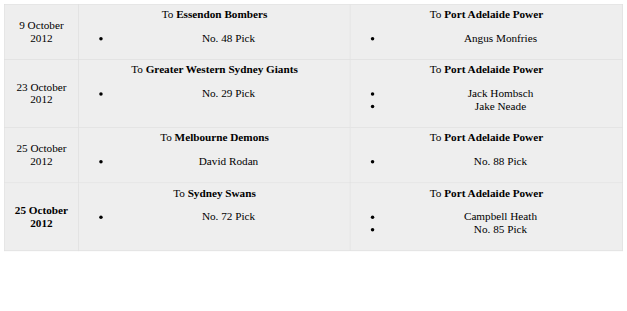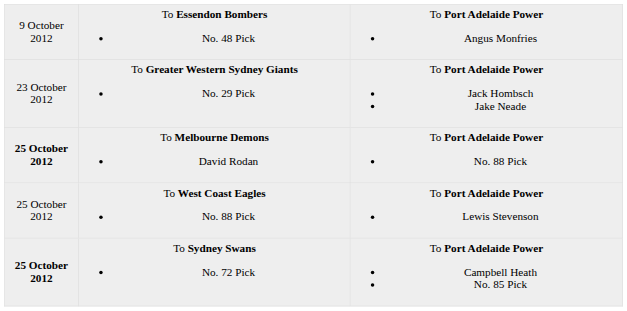 <table border=1 style="border-collapse:collapse; text-align: center; width: 100%" bordercolor="#DFDFDF"  cellpadding="5">
 <tr bgcolor="eeeeee">
 <td style="width:12%">9 October 2012<br></td>
 <td style="width:44%" valign="top" style="background:black; color:red">To <strong>Essendon Bombers</strong><br><ul><li>No. 48 Pick</li></ul></td>
 <td style="width:44%" valign="top" style="background:teal; color:white">To <strong>Port Adelaide Power</strong><br><ul><li>Angus Monfries</li></ul></td>
 </tr>
 <tr bgcolor="eeeeee">
 <td style="width:12%">23 October 2012<br></td>
 <td style="width:44%" valign="top" style="background:orange; color:black">To <strong>Greater Western Sydney Giants</strong><br><ul><li>No. 29 Pick</li></ul></td>
 <td style="width:44%" valign="top" style="background:teal; color:white">To <strong>Port Adelaide Power</strong><br><ul><li>Jack Hombsch</li><li>Jake Neade</li></ul></td>
 </tr>
 <tr bgcolor="eeeeee">
-<td style="width:12%">25 October 2012<br></td>
+<td style="width:12%"><strong>25 October 2012<br></strong></td>
 <td style="width:44%" valign="top" style="background:navy; color:red">To <strong>Melbourne Demons</strong><br><ul><li>David Rodan</li></ul></td>
 <td style="width:44%" valign="top" style="background:teal; color:white">To <strong>Port Adelaide Power</strong><br><ul><li>No. 88 Pick</li></ul></td>
+</tr>
+<tr bgcolor="eeeeee">
+<td style="width:12%">25 October 2012<br></td>
+<td style="width:44%" valign="top" style="background:navy; color:gold">To <strong>West Coast Eagles</strong><br><ul><li>No. 88 Pick</li></ul></td>
+<td style="width:44%" valign="top" style="background:teal; color:white">To <strong>Port Adelaide Power</strong><br><ul><li>Lewis Stevenson</li></ul></td>
 </tr>
 <tr bgcolor="eeeeee">
 <td style="width:12%"><strong>25 October 2012<br></strong></td>
 <td style="width:44%" valign="top" style="background:red; color:white">To <strong>Sydney Swans</strong><br><ul><li>No. 72 Pick</li></ul></td>
 <td style="width:44%" valign="top" style="background:teal; color:white">To <strong>Port Adelaide Power</strong><br><ul><li>Campbell Heath</li><li>No. 85 Pick</li></ul></td>
 </tr>
 </table>
